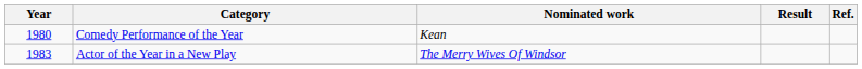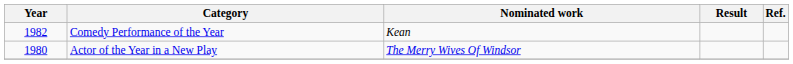 <table class=wikitable>
 <tr>
 <th scope="col" style="width:5em;">Year</th>
 <th scope="col" style="width:27em;">Category</th>
 <th scope="col" style="width:27em;">Nominated work</th>
 <th scope="col" style="width:5em;">Result</th>
 <th>Ref.</th>
 </tr>
 <tr>
-<td style="text-align:center;"><a href='#'>1980</a></td>
+<td style="text-align:center;"><a href='#'>1982</a></td>
 <td><a href='#'>Comedy Performance of the Year</a></td>
 <td><em>Kean</em></td>
 <td></td>
 <td style="text-align:center;"></td>
 </tr>
 <tr>
-<td style="text-align:center;"><a href='#'>1983</a></td>
+<td style="text-align:center;"><a href='#'>1980</a></td>
 <td><a href='#'>Actor of the Year in a New Play</a></td>
 <td><em><a href='#'>The Merry Wives Of Windsor</a></em></td>
 <td></td>
 <td style="text-align:center;"></td>
 </tr>
 <tr>
 </tr>
 </table>
